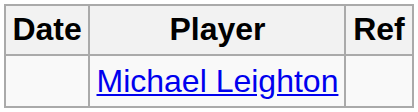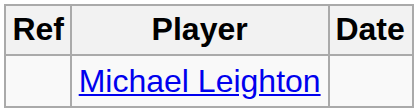 <table class="wikitable">
 <tr>
+<th>Ref</th>
+<th>Player</th>
 <th>Date</th>
-<th>Player</th>
-<th>Ref</th>
 </tr>
 <tr>
 <td></td>
 <td><a href='#'>Michael Leighton</a></td>
 <td></td>
 </tr>
 </table>
